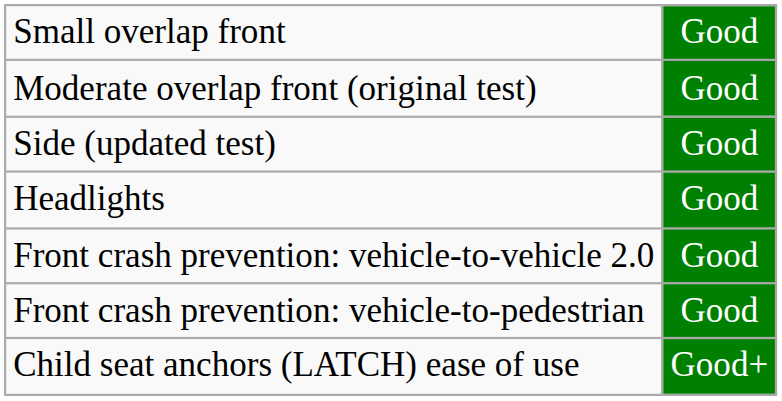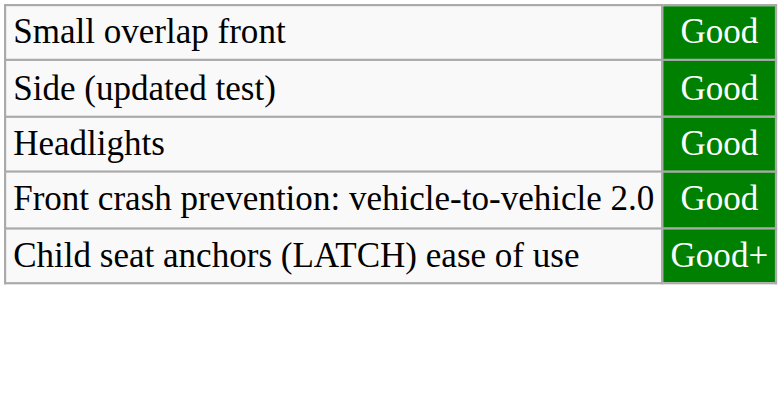 <table class="wikitable">
 <tr>
 <td>Small overlap front</td>
-<td style="text-align:center;color:white;background:green">Good</td>
-</tr>
-<tr>
-<td>Moderate overlap front (original test)</td>
 <td style="text-align:center;color:white;background:green">Good</td>
 </tr>
 <tr>
 <td>Side (updated test)</td>
 <td style="text-align:center;color:white;background:green">Good</td>
 </tr>
 <tr>
 <td>Headlights</td>
 <td style="text-align:center;color:white;background:green">Good</td>
 </tr>
 <tr>
 <td>Front crash prevention: vehicle-to-vehicle 2.0</td>
 <td style="text-align:center;color:white;background:green">Good</td>
 </tr>
 <tr>
-<td>Front crash prevention: vehicle-to-pedestrian</td>
-<td style="text-align:center;color:white;background:green">Good</td>
-</tr>
-<tr>
 <td>Child seat anchors (LATCH) ease of use</td>
 <td style="text-align:center;color:white;background:green">Good+</td>
 </tr>
 </table>
